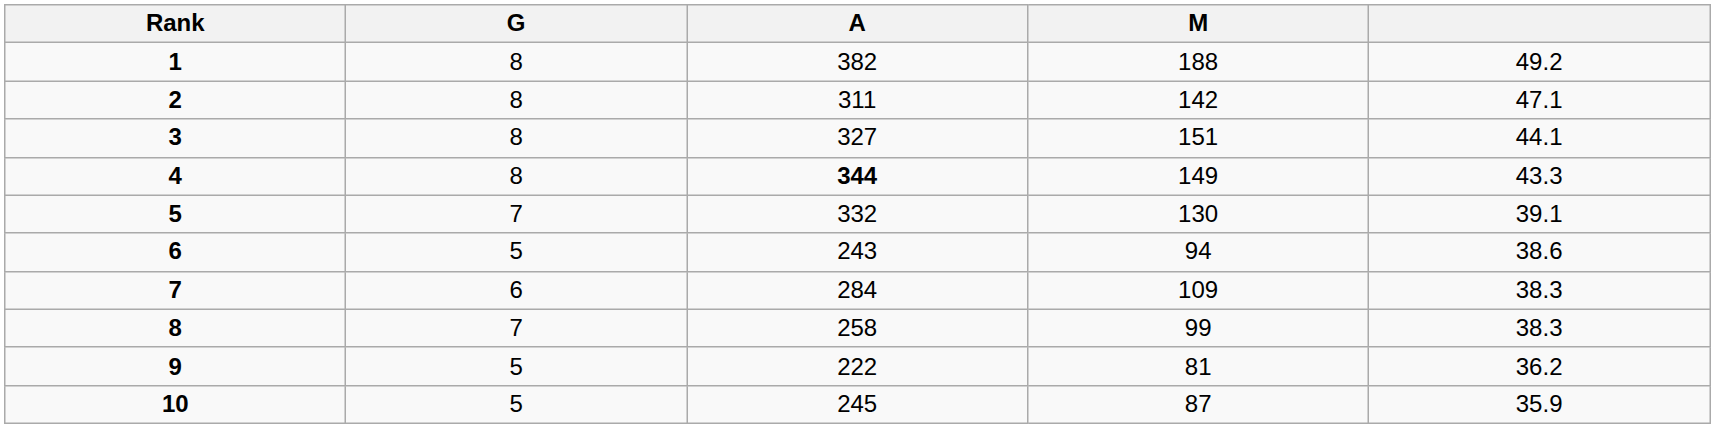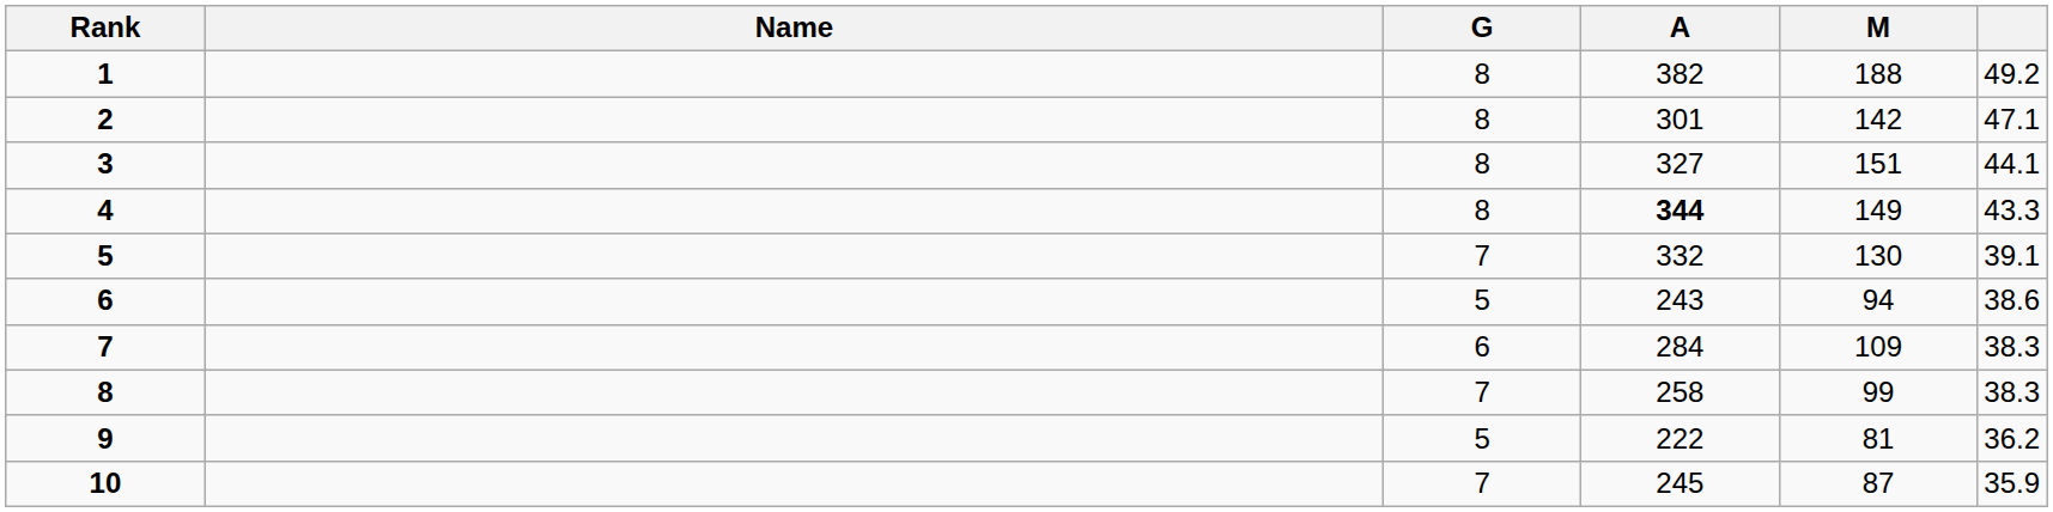 <table class="wikitable" style="width:90%;">
 <tr>
 <th style="width:10%;">Rank</th>
+<th style="width:60%;">Name</th>
 <th style="width:10%;">G</th>
 <th style="width:10%;">A</th>
 <th style="width:10%;">M</th>
 <th style="width:10%;"></th>
 </tr>
 <tr align=center>
 <td><strong>1</strong></td>
+<td align=left><strong></strong></td>
 <td>8</td>
 <td>382</td>
 <td>188</td>
 <td>49.2</td>
 </tr>
 <tr align=center>
 <td><strong>2</strong></td>
+<td align=left></td>
 <td>8</td>
-<td>311</td>
+<td>301</td>
 <td>142</td>
 <td>47.1</td>
 </tr>
 <tr align=center>
 <td><strong>3</strong></td>
+<td align=left></td>
 <td>8</td>
 <td>327</td>
 <td>151</td>
 <td>44.1</td>
 </tr>
 <tr align=center>
 <td><strong>4</strong></td>
+<td align=left></td>
 <td>8</td>
 <td><strong>344</strong></td>
 <td>149</td>
 <td>43.3</td>
 </tr>
 <tr align=center>
 <td><strong>5</strong></td>
+<td align=left></td>
 <td>7</td>
 <td>332</td>
 <td>130</td>
 <td>39.1</td>
 </tr>
 <tr align=center>
 <td><strong>6</strong></td>
+<td align=left></td>
 <td>5</td>
 <td>243</td>
 <td>94</td>
 <td>38.6</td>
 </tr>
 <tr align=center>
 <td><strong>7</strong></td>
+<td align=left></td>
 <td>6</td>
 <td>284</td>
 <td>109</td>
 <td>38.3</td>
 </tr>
 <tr align=center>
 <td><strong>8</strong></td>
+<td align=left></td>
 <td>7</td>
 <td>258</td>
 <td>99</td>
 <td>38.3</td>
 </tr>
 <tr align=center>
 <td><strong>9</strong></td>
+<td align=left></td>
 <td>5</td>
 <td>222</td>
 <td>81</td>
 <td>36.2</td>
 </tr>
 <tr align=center>
 <td><strong>10</strong></td>
-<td>5</td>
+<td align=left></td>
+<td>7</td>
 <td>245</td>
 <td>87</td>
 <td>35.9</td>
 </tr>
 </table>
